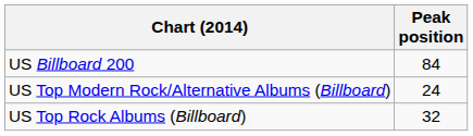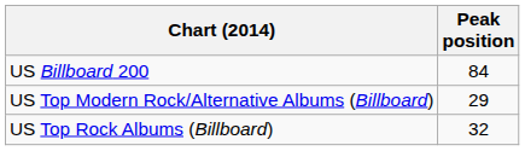 <table Class = "wikitable sortable">
 <tr>
 <th>Chart (2014)</th>
 <th>Peak<br>position</th>
 </tr>
 <tr>
 <td>US <a href='#'><em>Billboard</em> 200</a></td>
 <td align=center>84</td>
 </tr>
 <tr>
 <td>US <a href='#'>Top Modern Rock/Alternative Albums</a> (<em><a href='#'>Billboard</a></em>)</td>
-<td align=center>24</td>
+<td align=center>29</td>
 </tr>
 <tr>
 <td>US <a href='#'>Top Rock Albums</a> (<em>Billboard</em>)</td>
 <td align=center>32</td>
 </tr>
 </table>
